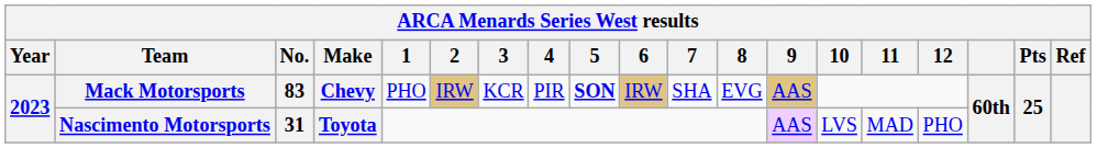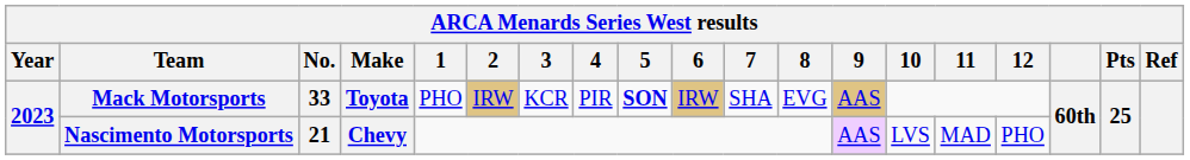 <table class="wikitable" style="text-align:center; font-size:75%">
 <tr>
 <th colspan=19><a href='#'>ARCA Menards Series West</a> results</th>
 </tr>
 <tr>
 <th>Year</th>
 <th>Team</th>
 <th>No.</th>
 <th>Make</th>
 <th>1</th>
 <th>2</th>
 <th>3</th>
 <th>4</th>
 <th>5</th>
 <th>6</th>
 <th>7</th>
 <th>8</th>
 <th>9</th>
 <th>10</th>
 <th>11</th>
 <th>12</th>
 <th></th>
 <th>Pts</th>
 <th>Ref</th>
 </tr>
 <tr>
 <th rowspan=2><a href='#'>2023</a></th>
 <th><a href='#'>Mack Motorsports</a></th>
-<th>83</th>
-<th><a href='#'>Chevy</a></th>
+<th>33</th>
+<th><a href='#'>Toyota</a></th>
 <td><a href='#'>PHO</a></td>
 <td style="background:#DFC484;"><a href='#'>IRW</a><br></td>
 <td><a href='#'>KCR</a></td>
 <td><a href='#'>PIR</a></td>
 <td><strong><a href='#'>SON</a></strong></td>
 <td style="background:#DFC484;"><a href='#'>IRW</a><br></td>
 <td><a href='#'>SHA</a></td>
 <td><a href='#'>EVG</a></td>
 <td style="background:#DFC484;"><a href='#'>AAS</a><br></td>
 <td colspan=3></td>
 <th rowspan=2>60th</th>
 <th rowspan=2>25</th>
 <th rowspan=2></th>
 </tr>
 <tr>
 <th><a href='#'>Nascimento Motorsports</a></th>
-<th>31</th>
-<th><a href='#'>Toyota</a></th>
+<th>21</th>
+<th><a href='#'>Chevy</a></th>
 <td colspan=8></td>
 <td style="background:#EFCFFF;"><a href='#'>AAS</a><br></td>
 <td><a href='#'>LVS</a></td>
 <td><a href='#'>MAD</a></td>
 <td><a href='#'>PHO</a></td>
 </tr>
 </table>
